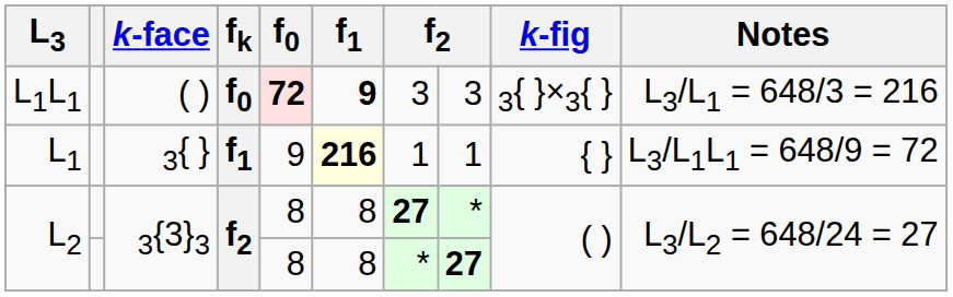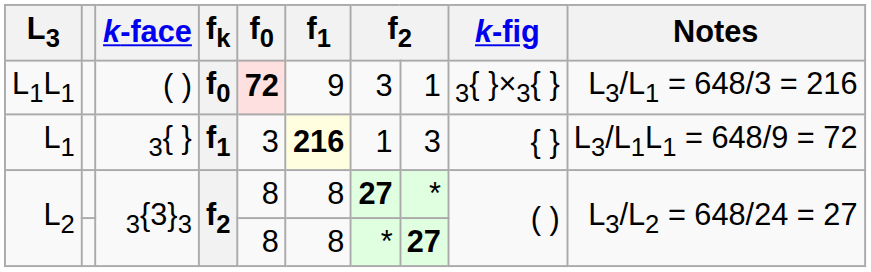 <table class=wikitable>
 <tr>
 <th>L<sub>3</sub></th>
 <th></th>
 <th><a href='#'><em>k</em>-face</a></th>
 <th>f<sub>k</sub></th>
 <th>f<sub>0</sub></th>
 <th>f<sub>1</sub></th>
 <th colspan=2>f<sub>2</sub></th>
 <th><a href='#'><em>k</em>-fig</a></th>
 <th>Notes</th>
 </tr>
 <tr align=right>
 <td>L<sub>1</sub>L<sub>1</sub></td>
 <td></td>
 <td>( )</td>
 <th>f<sub>0</sub></th>
 <td BGCOLOR="#ffe0e0"><strong>72</strong></td>
-<td><strong>9</strong></td>
+<td>9</td>
 <td>3</td>
-<td>3</td>
+<td>1</td>
 <td><sub>3</sub>{ }×<sub>3</sub>{ }</td>
 <td>L<sub>3</sub>/L<sub>1</sub> = 648/3 = 216</td>
 </tr>
 <tr align=right>
 <td>L<sub>1</sub></td>
 <td></td>
 <td><sub>3</sub>{ }</td>
 <th>f<sub>1</sub></th>
-<td>9</td>
+<td>3</td>
 <td BGCOLOR="#ffffe0"><strong>216</strong></td>
 <td>1</td>
-<td>1</td>
+<td>3</td>
 <td>{ }</td>
 <td>L<sub>3</sub>/L<sub>1</sub>L<sub>1</sub> = 648/9 = 72</td>
 </tr>
 <tr align=right>
 <td rowspan=2>L<sub>2</sub></td>
 <td></td>
 <td rowspan=2><sub>3</sub>{3}<sub>3</sub></td>
 <th rowspan=2>f<sub>2</sub></th>
 <td>8</td>
 <td>8</td>
 <td BGCOLOR="#e0ffe0"><strong>27</strong></td>
 <td BGCOLOR="#e0ffe0">*</td>
 <td rowspan=2>( )</td>
 <td rowspan=2>L<sub>3</sub>/L<sub>2</sub> = 648/24 = 27</td>
 </tr>
 <tr align=right>
 <td></td>
 <td>8</td>
 <td>8</td>
 <td BGCOLOR="#e0ffe0">*</td>
 <td BGCOLOR="#e0ffe0"><strong>27</strong></td>
 </tr>
 </table>
